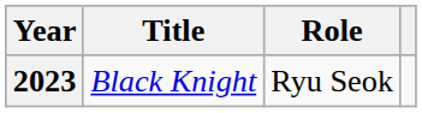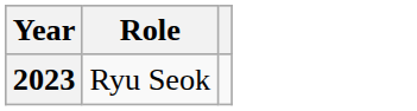 <table class="wikitable sortable plainrowheaders">
 <tr>
 <th scope="col">Year</th>
-<th scope="col">Title</th>
 <th scope="col">Role</th>
 <th scope="col" class="unsortable"></th>
 </tr>
 <tr>
 <th scope="row">2023</th>
-<td><em><a href='#'>Black Knight</a></em></td>
 <td>Ryu Seok</td>
 <td></td>
 </tr>
 </table>
